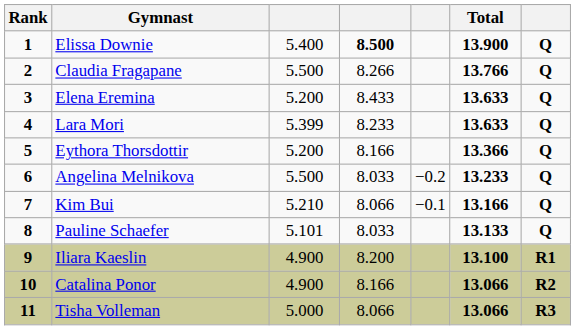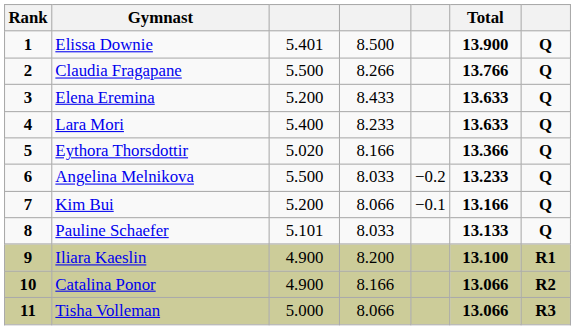 <table class="wikitable sortable" style="text-align:center">
 <tr>
 <th scope="col" style="width:25px">Rank</th>
 <th scope="col" style="width:200px">Gymnast</th>
 <th scope="col" style="width:60px"></th>
 <th scope="col" style="width:60px"></th>
 <th scope="col" style="width:30px"></th>
 <th scope="col" style="width:60px">Total</th>
 <th scope="col" style="width:40px"></th>
 </tr>
 <tr>
 <td scope="row"><strong>1</strong></td>
 <td style="text-align:left"> <a href='#'>Elissa Downie</a></td>
-<td>5.400</td>
-<td><strong>8.500</strong></td>
+<td>5.401</td>
+<td>8.500</td>
 <td></td>
 <td><strong>13.900</strong></td>
 <td><strong>Q</strong></td>
 </tr>
 <tr>
 <td scope="row"><strong>2</strong></td>
 <td style="text-align:left"> <a href='#'>Claudia Fragapane</a></td>
 <td>5.500</td>
 <td>8.266</td>
 <td></td>
 <td><strong>13.766</strong></td>
 <td><strong>Q</strong></td>
 </tr>
 <tr>
 <td scope="row"><strong>3</strong></td>
 <td style="text-align:left"> <a href='#'>Elena Eremina</a></td>
 <td>5.200</td>
 <td>8.433</td>
 <td></td>
 <td><strong>13.633</strong></td>
 <td><strong>Q</strong></td>
 </tr>
 <tr>
 <td scope="row"><strong>4</strong></td>
 <td style="text-align:left"> <a href='#'>Lara Mori</a></td>
-<td>5.399</td>
+<td>5.400</td>
 <td>8.233</td>
 <td></td>
 <td><strong>13.633</strong></td>
 <td><strong>Q</strong></td>
 </tr>
 <tr>
 <td scope="row"><strong>5</strong></td>
 <td style="text-align:left"> <a href='#'>Eythora Thorsdottir</a></td>
-<td>5.200</td>
+<td>5.020</td>
 <td>8.166</td>
 <td></td>
 <td><strong>13.366</strong></td>
 <td><strong>Q</strong></td>
 </tr>
 <tr>
 <td scope="row"><strong>6</strong></td>
 <td style="text-align:left"> <a href='#'>Angelina Melnikova</a></td>
 <td>5.500</td>
 <td>8.033</td>
 <td>−0.2</td>
 <td><strong>13.233</strong></td>
 <td><strong>Q</strong></td>
 </tr>
 <tr>
 <td scope="row"><strong>7</strong></td>
 <td style="text-align:left"> <a href='#'>Kim Bui</a></td>
-<td>5.210</td>
+<td>5.200</td>
 <td>8.066</td>
 <td>−0.1</td>
 <td><strong>13.166</strong></td>
 <td><strong>Q</strong></td>
 </tr>
 <tr>
 <td scope="row"><strong>8</strong></td>
 <td style="text-align:left"> <a href='#'>Pauline Schaefer</a></td>
 <td>5.101</td>
 <td>8.033</td>
 <td></td>
 <td><strong>13.133</strong></td>
 <td><strong>Q</strong></td>
 </tr>
 <tr style="background:#cccc99">
 <td scope="row"><strong>9</strong></td>
 <td style="text-align:left"> <a href='#'>Iliara Kaeslin</a></td>
 <td>4.900</td>
 <td>8.200</td>
 <td></td>
 <td><strong>13.100</strong></td>
 <td><strong>R1</strong></td>
 </tr>
 <tr style="background:#cccc99">
 <td scope="row"><strong>10</strong></td>
 <td style="text-align:left"> <a href='#'>Catalina Ponor</a></td>
 <td>4.900</td>
 <td>8.166</td>
 <td></td>
 <td><strong>13.066</strong></td>
 <td><strong>R2</strong></td>
 </tr>
 <tr style="background:#cccc99">
 <td scope="row"><strong>11</strong></td>
 <td style="text-align:left"> <a href='#'>Tisha Volleman</a></td>
 <td>5.000</td>
 <td>8.066</td>
 <td></td>
 <td><strong>13.066</strong></td>
 <td><strong>R3</strong></td>
 </tr>
 </table>
